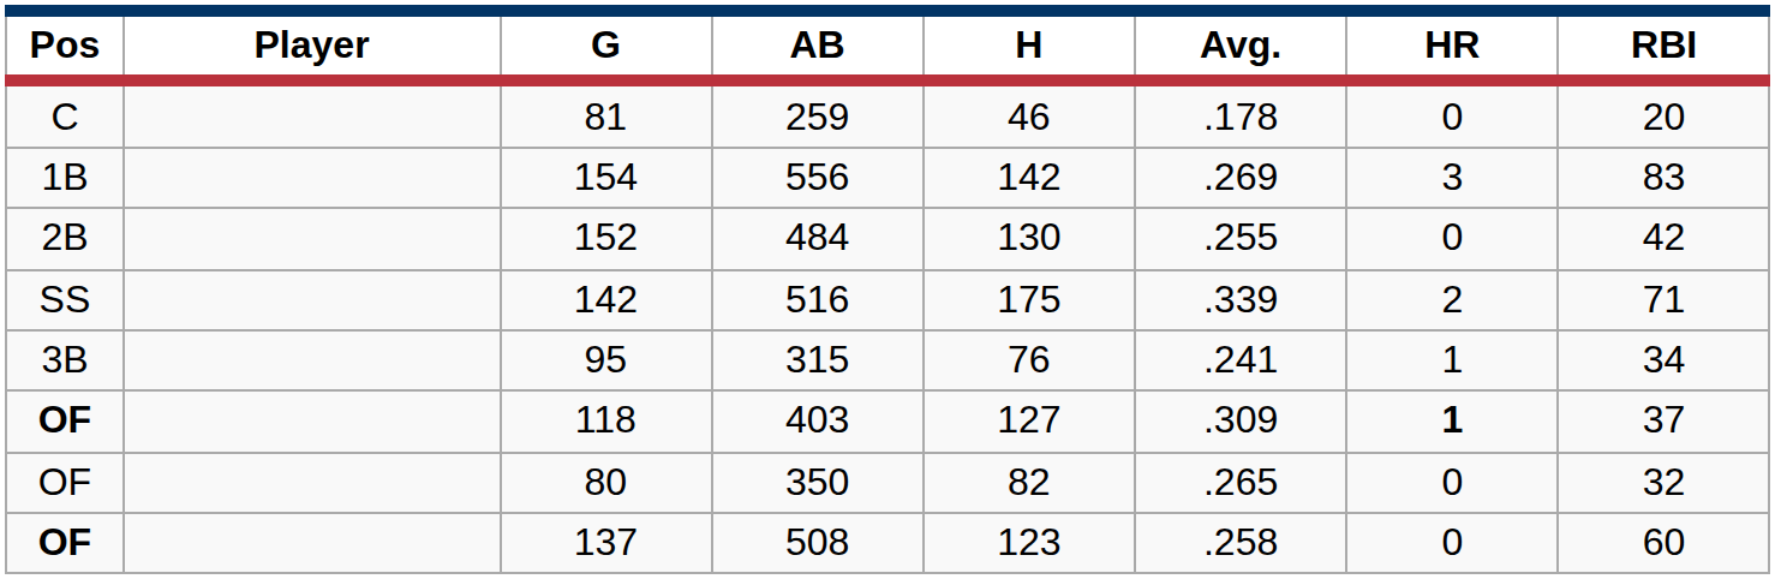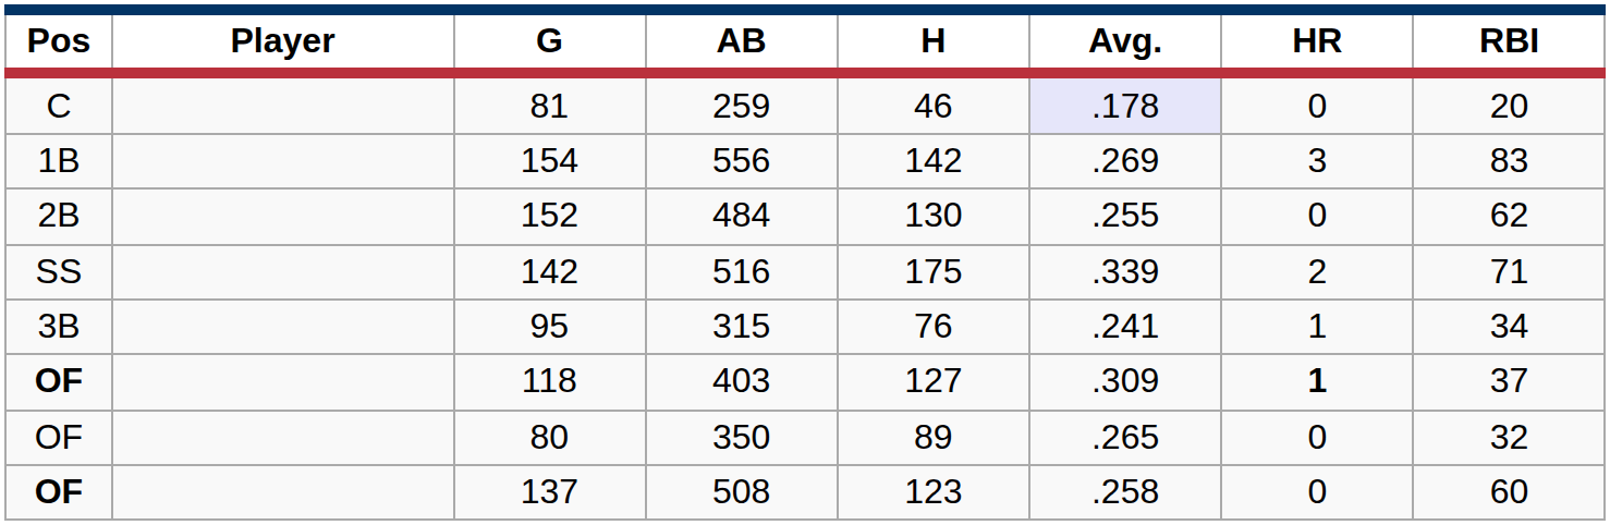 <table class="wikitable sortable">
 <tr>
 <th style="background:#FFFFFF; border-top:#023465 5px solid; border-bottom:#ba313c 5px solid;" width="5%">Pos</th>
 <th style="background:#FFFFFF; border-top:#023465 5px solid; border-bottom:#ba313c 5px solid;" width="16%">Player</th>
 <th style="background:#FFFFFF; border-top:#023465 5px solid; border-bottom:#ba313c 5px solid;" width="9%">G</th>
 <th style="background:#FFFFFF; border-top:#023465 5px solid; border-bottom:#ba313c 5px solid;" width="9%">AB</th>
 <th style="background:#FFFFFF; border-top:#023465 5px solid; border-bottom:#ba313c 5px solid;" width="9%">H</th>
 <th style="background:#FFFFFF; border-top:#023465 5px solid; border-bottom:#ba313c 5px solid;" width="9%">Avg.</th>
 <th style="background:#FFFFFF; border-top:#023465 5px solid; border-bottom:#ba313c 5px solid;" width="9%">HR</th>
 <th style="background:#FFFFFF; border-top:#023465 5px solid; border-bottom:#ba313c 5px solid;" width="9%">RBI</th>
 </tr>
 <tr align="center">
 <td>C</td>
 <td></td>
 <td>81</td>
 <td>259</td>
 <td>46</td>
-<td>.178</td>
+<td style="background: lavender;">.178</td>
 <td>0</td>
 <td>20</td>
 </tr>
 <tr align="center">
 <td>1B</td>
 <td></td>
 <td>154</td>
 <td>556</td>
 <td>142</td>
 <td>.269</td>
 <td>3</td>
 <td>83</td>
 </tr>
 <tr align="center">
 <td>2B</td>
 <td></td>
 <td>152</td>
 <td>484</td>
 <td>130</td>
 <td>.255</td>
 <td>0</td>
-<td>42</td>
+<td>62</td>
 </tr>
 <tr align="center">
 <td>SS</td>
 <td></td>
 <td>142</td>
 <td>516</td>
 <td>175</td>
 <td>.339</td>
 <td>2</td>
 <td>71</td>
 </tr>
 <tr align="center">
 <td>3B</td>
 <td></td>
 <td>95</td>
 <td>315</td>
 <td>76</td>
 <td>.241</td>
 <td>1</td>
 <td>34</td>
 </tr>
 <tr align="center">
 <td><strong>OF</strong></td>
 <td></td>
 <td>118</td>
 <td>403</td>
 <td>127</td>
 <td>.309</td>
 <td><strong>1</strong></td>
 <td>37</td>
 </tr>
 <tr align="center">
 <td>OF</td>
 <td></td>
 <td>80</td>
 <td>350</td>
-<td>82</td>
+<td>89</td>
 <td>.265</td>
 <td>0</td>
 <td>32</td>
 </tr>
 <tr align="center">
 <td><strong>OF</strong></td>
 <td></td>
 <td>137</td>
 <td>508</td>
 <td>123</td>
 <td>.258</td>
 <td>0</td>
 <td>60</td>
 </tr>
 </table>
